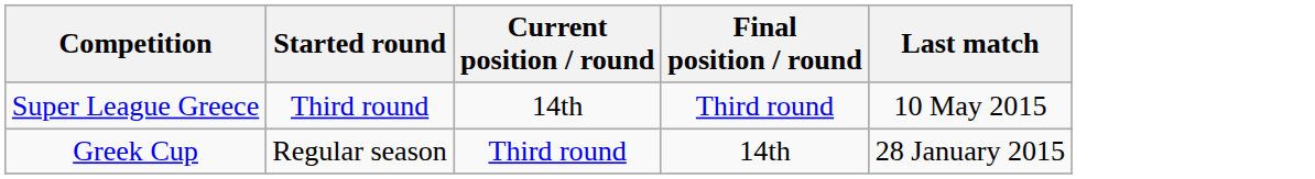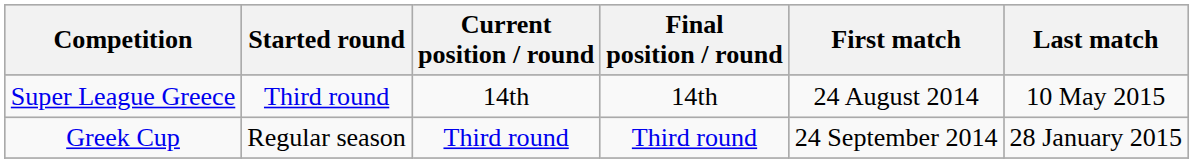 <table class="wikitable" style="text-align:center">
 <tr>
 <th>Competition</th>
 <th>Started round</th>
 <th>Current<br>position / round</th>
 <th>Final<br>position / round</th>
+<th>First match</th>
 <th>Last match</th>
 </tr>
 <tr>
 <td><a href='#'>Super League Greece</a></td>
 <td><a href='#'>Third round</a></td>
 <td>14th</td>
-<td><a href='#'>Third round</a></td>
+<td>14th</td>
+<td>24 August 2014</td>
 <td>10 May 2015</td>
 </tr>
 <tr>
 <td><a href='#'>Greek Cup</a></td>
 <td>Regular season</td>
 <td><a href='#'>Third round</a></td>
-<td>14th</td>
+<td><a href='#'>Third round</a></td>
+<td>24 September 2014</td>
 <td>28 January 2015</td>
 </tr>
 </table>
